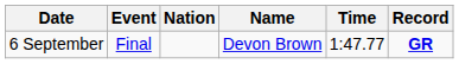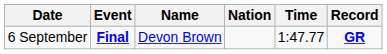 <table class="wikitable" style=text-align:center>
 <tr>
 <th>Date</th>
 <th>Event</th>
+<th>Name</th>
 <th>Nation</th>
-<th>Name</th>
 <th>Time</th>
 <th>Record</th>
 </tr>
 <tr>
 <td>6 September</td>
-<td><a href='#'>Final</a></td>
+<td><strong><a href='#'>Final</a></strong></td>
+<td><a href='#'>Devon Brown</a></td>
 <td align=left></td>
-<td><a href='#'>Devon Brown</a></td>
 <td>1:47.77</td>
 <td><strong><a href='#'>GR</a></strong></td>
 </tr>
 </table>
